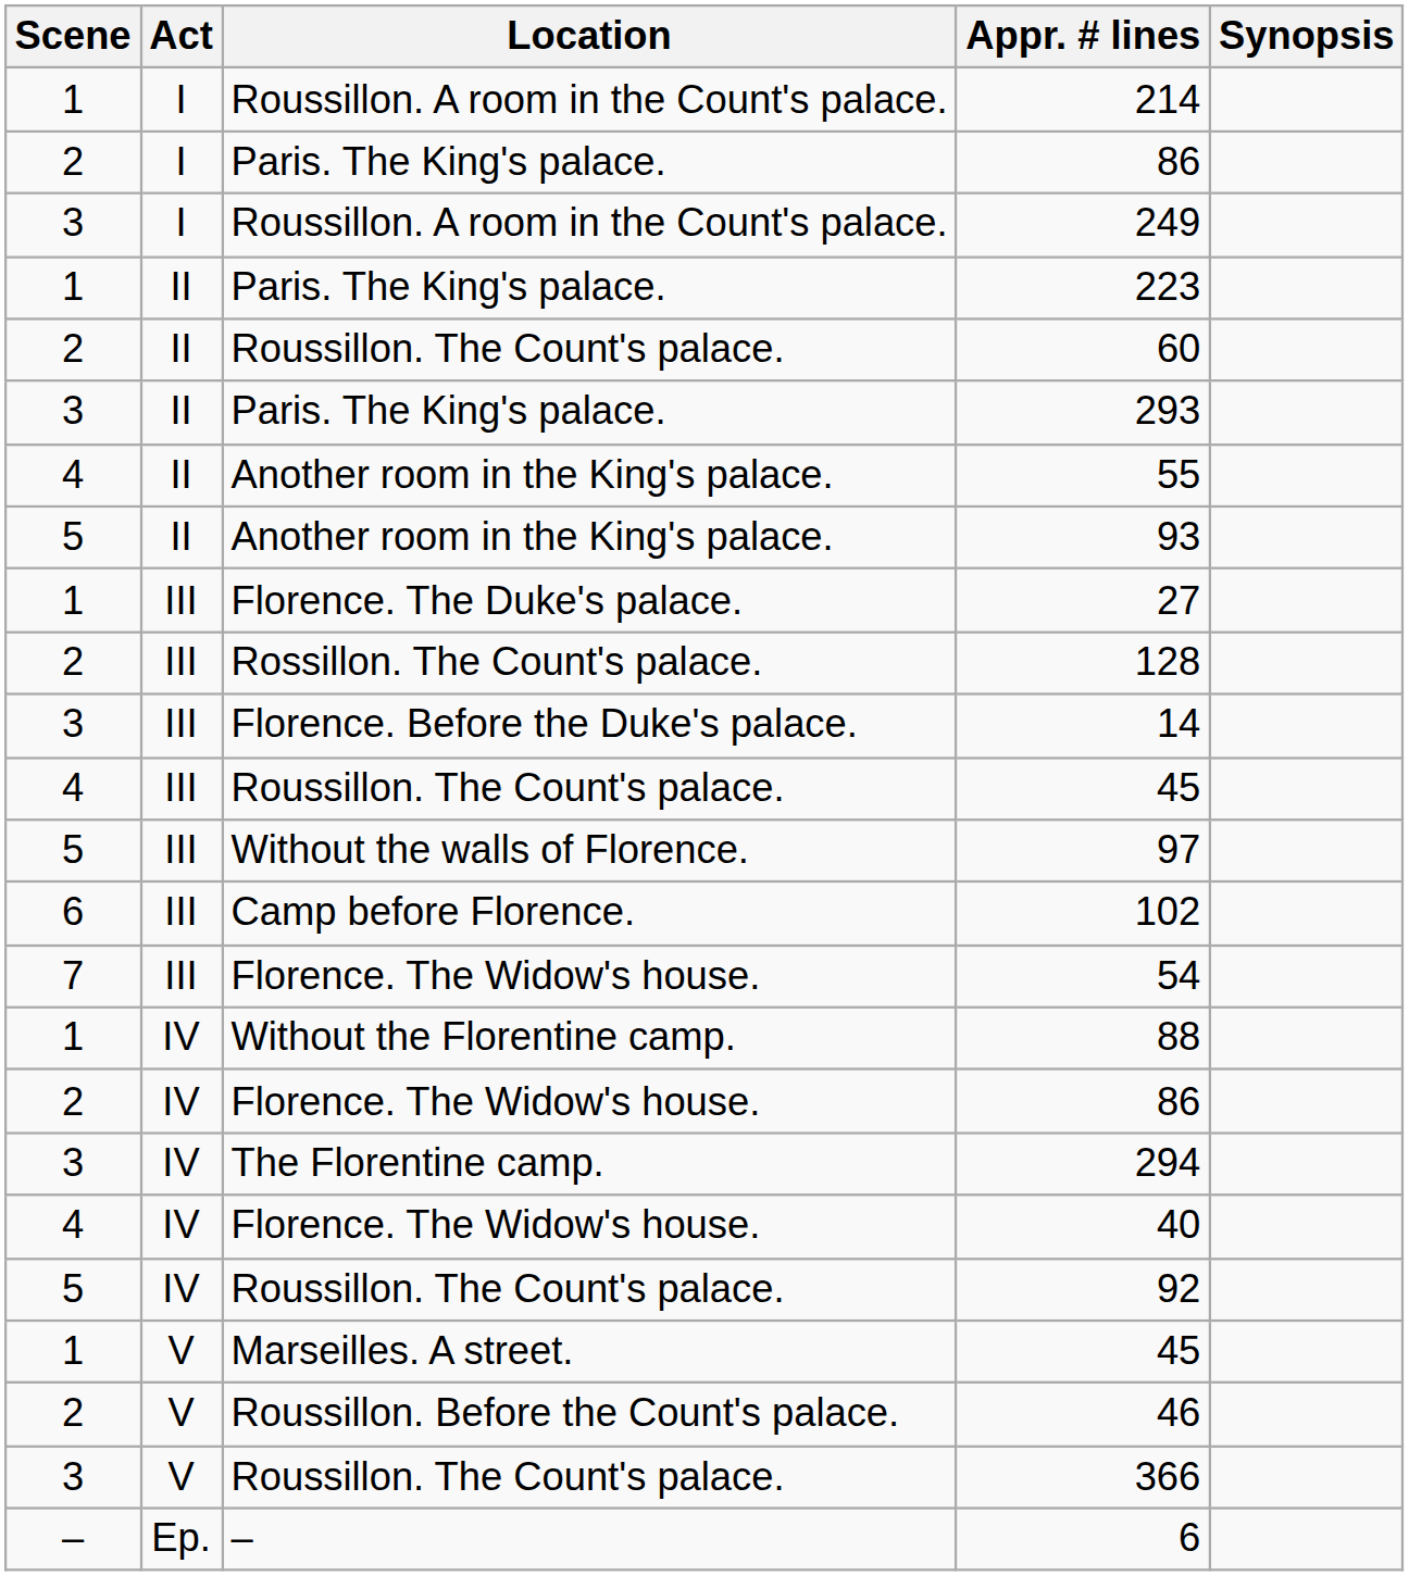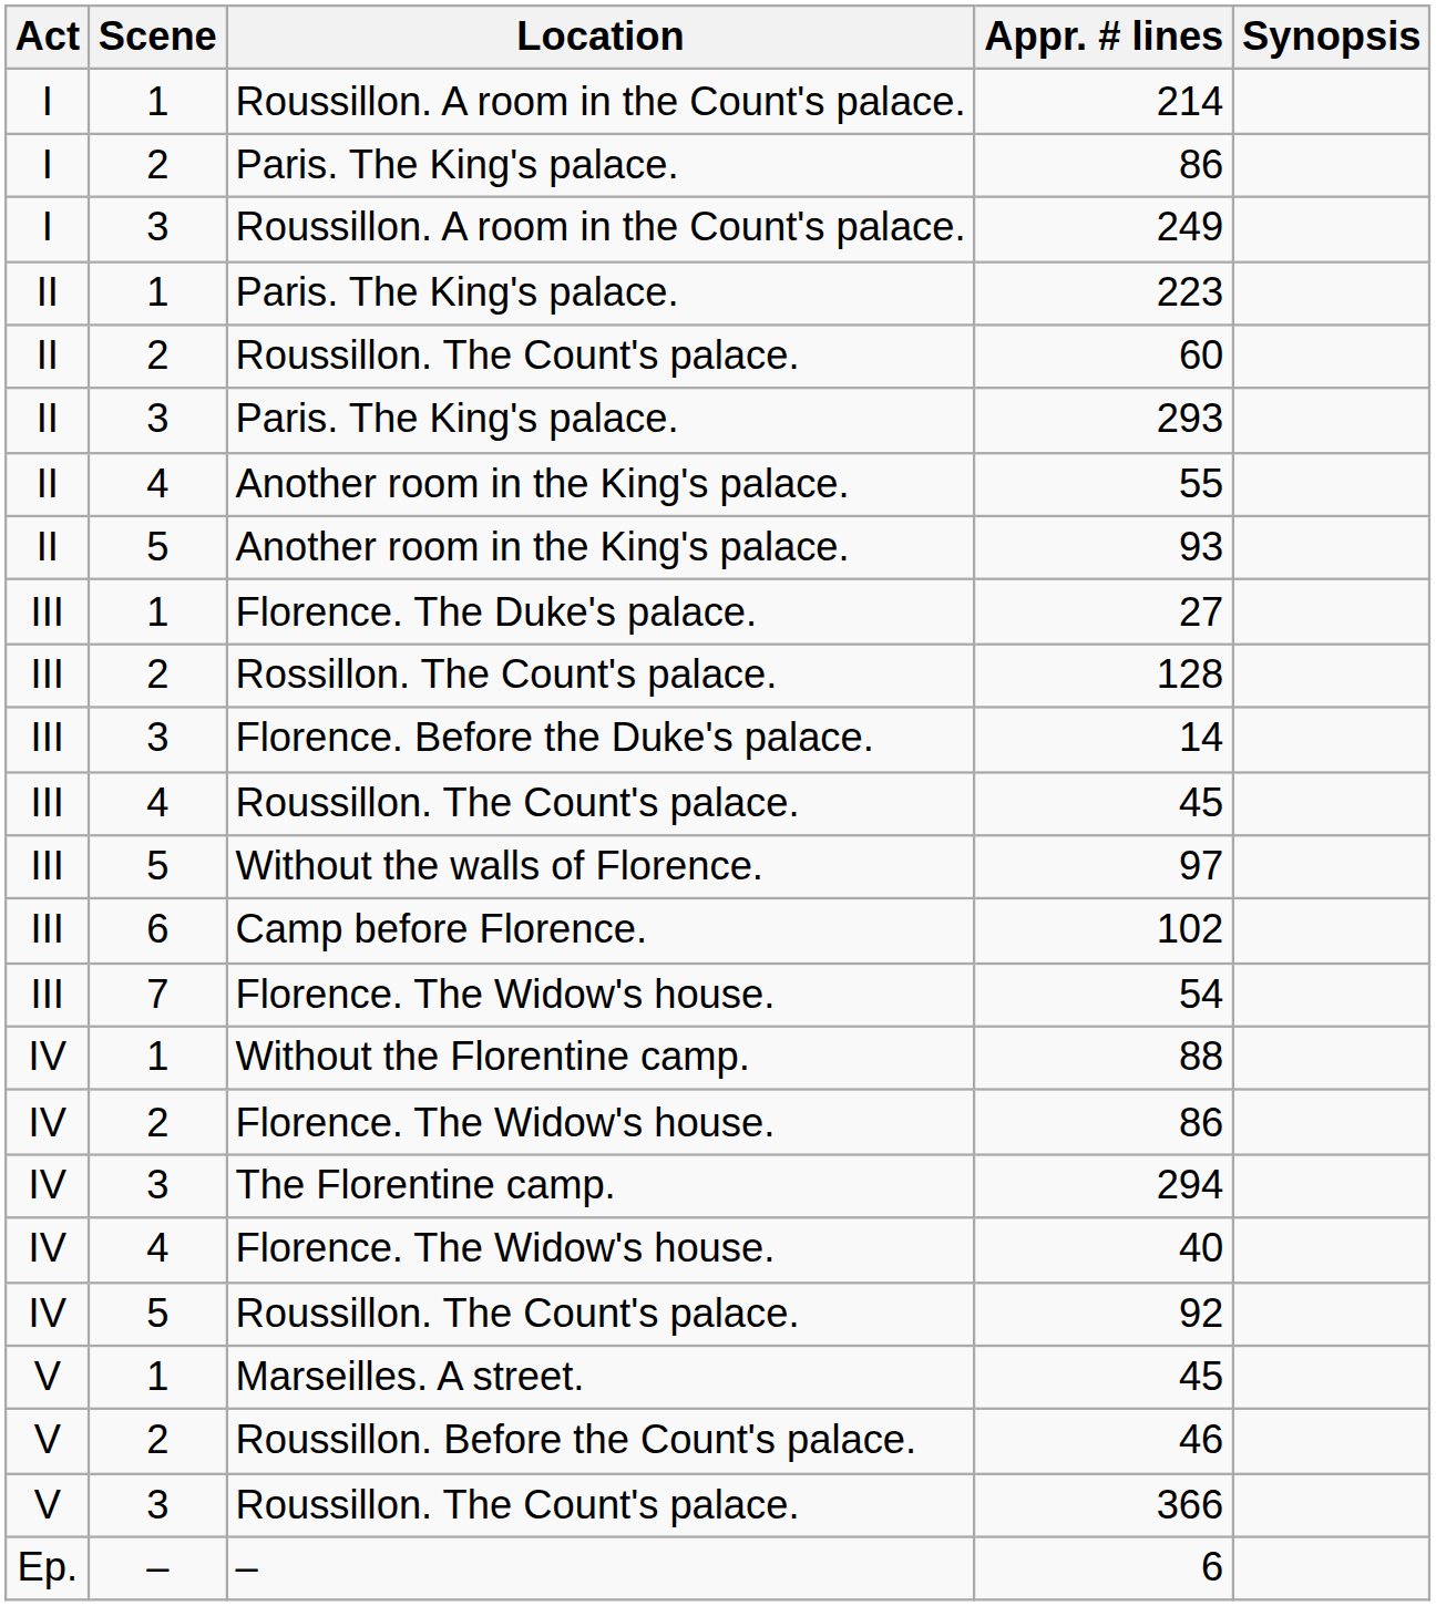 <table class="wikitable">
 <tr>
+<th>Act</th>
 <th data-sort-type="number">Scene</th>
-<th>Act</th>
 <th>Location</th>
 <th data-sort-type="number">Appr. # lines</th>
 <th>Synopsis</th>
 </tr>
 <tr>
+<td style="text-align:center;">I</td>
 <td style="text-align:center;">1</td>
-<td style="text-align:center;">I</td>
 <td>Roussillon. A room in the Count's palace.</td>
 <td style="text-align:right;">214</td>
 <td></td>
 </tr>
 <tr>
+<td style="text-align:center;">I</td>
 <td style="text-align:center;">2</td>
-<td style="text-align:center;">I</td>
 <td>Paris. The King's palace.</td>
 <td style="text-align:right;">86</td>
 <td></td>
 </tr>
 <tr>
+<td style="text-align:center;">I</td>
 <td style="text-align:center;">3</td>
-<td style="text-align:center;">I</td>
 <td>Roussillon. A room in the Count's palace.</td>
 <td style="text-align:right;">249</td>
 <td></td>
 </tr>
 <tr>
+<td style="text-align:center;">II</td>
 <td style="text-align:center;">1</td>
-<td style="text-align:center;">II</td>
 <td>Paris. The King's palace.</td>
 <td style="text-align:right;">223</td>
 <td></td>
 </tr>
 <tr>
+<td style="text-align:center;">II</td>
 <td style="text-align:center;">2</td>
-<td style="text-align:center;">II</td>
 <td>Roussillon. The Count's palace.</td>
 <td style="text-align:right;">60</td>
 <td></td>
 </tr>
 <tr>
+<td style="text-align:center;">II</td>
 <td style="text-align:center;">3</td>
-<td style="text-align:center;">II</td>
 <td>Paris. The King's palace.</td>
 <td style="text-align:right;">293</td>
 <td></td>
 </tr>
 <tr>
+<td style="text-align:center;">II</td>
 <td style="text-align:center;">4</td>
-<td style="text-align:center;">II</td>
 <td>Another room in the King's palace.</td>
 <td style="text-align:right;">55</td>
 <td></td>
 </tr>
 <tr>
+<td style="text-align:center;">II</td>
 <td style="text-align:center;">5</td>
-<td style="text-align:center;">II</td>
 <td>Another room in the King's palace.</td>
 <td style="text-align:right;">93</td>
 <td></td>
 </tr>
 <tr>
+<td style="text-align:center;">III</td>
 <td style="text-align:center;">1</td>
-<td style="text-align:center;">III</td>
 <td>Florence. The Duke's palace.</td>
 <td style="text-align:right;">27</td>
 <td></td>
 </tr>
 <tr>
+<td style="text-align:center;">III</td>
 <td style="text-align:center;">2</td>
-<td style="text-align:center;">III</td>
 <td>Rossillon. The Count's palace.</td>
 <td style="text-align:right;">128</td>
 <td></td>
 </tr>
 <tr>
+<td style="text-align:center;">III</td>
 <td style="text-align:center;">3</td>
-<td style="text-align:center;">III</td>
 <td>Florence. Before the Duke's palace.</td>
 <td style="text-align:right;">14</td>
 <td></td>
 </tr>
 <tr>
+<td style="text-align:center;">III</td>
 <td style="text-align:center;">4</td>
-<td style="text-align:center;">III</td>
 <td>Roussillon. The Count's palace.</td>
 <td style="text-align:right;">45</td>
 <td></td>
 </tr>
 <tr>
+<td style="text-align:center;">III</td>
 <td style="text-align:center;">5</td>
-<td style="text-align:center;">III</td>
 <td>Without the walls of Florence.</td>
 <td style="text-align:right;">97</td>
 <td></td>
 </tr>
 <tr>
+<td style="text-align:center;">III</td>
 <td style="text-align:center;">6</td>
-<td style="text-align:center;">III</td>
 <td>Camp before Florence.</td>
 <td style="text-align:right;">102</td>
 <td></td>
 </tr>
 <tr>
+<td style="text-align:center;">III</td>
 <td style="text-align:center;">7</td>
-<td style="text-align:center;">III</td>
 <td>Florence. The Widow's house.</td>
 <td style="text-align:right;">54</td>
 <td></td>
 </tr>
 <tr>
+<td style="text-align:center;">IV</td>
 <td style="text-align:center;">1</td>
-<td style="text-align:center;">IV</td>
 <td>Without the Florentine camp.</td>
 <td style="text-align:right;">88</td>
 <td></td>
 </tr>
 <tr>
+<td style="text-align:center;">IV</td>
 <td style="text-align:center;">2</td>
-<td style="text-align:center;">IV</td>
 <td>Florence. The Widow's house.</td>
 <td style="text-align:right;">86</td>
 <td></td>
 </tr>
 <tr>
+<td style="text-align:center;">IV</td>
 <td style="text-align:center;">3</td>
-<td style="text-align:center;">IV</td>
 <td>The Florentine camp.</td>
 <td style="text-align:right;">294</td>
 <td></td>
 </tr>
 <tr>
+<td style="text-align:center;">IV</td>
 <td style="text-align:center;">4</td>
-<td style="text-align:center;">IV</td>
 <td>Florence. The Widow's house.</td>
 <td style="text-align:right;">40</td>
 <td></td>
 </tr>
 <tr>
+<td style="text-align:center;">IV</td>
 <td style="text-align:center;">5</td>
-<td style="text-align:center;">IV</td>
 <td>Roussillon. The Count's palace.</td>
 <td style="text-align:right;">92</td>
 <td></td>
 </tr>
 <tr>
+<td style="text-align:center;">V</td>
 <td style="text-align:center;">1</td>
-<td style="text-align:center;">V</td>
 <td>Marseilles. A street.</td>
 <td style="text-align:right;">45</td>
 <td></td>
 </tr>
 <tr>
+<td style="text-align:center;">V</td>
 <td style="text-align:center;">2</td>
-<td style="text-align:center;">V</td>
 <td>Roussillon. Before the Count's palace.</td>
 <td style="text-align:right;">46</td>
 <td></td>
 </tr>
 <tr>
+<td style="text-align:center;">V</td>
 <td style="text-align:center;">3</td>
-<td style="text-align:center;">V</td>
 <td>Roussillon. The Count's palace.</td>
 <td style="text-align:right;">366</td>
 <td></td>
 </tr>
 <tr>
+<td style="text-align:center;" data-sort-value="zzz Ep.">Ep.</td>
 <td style="text-align:center;" data-sort-value="1000">–</td>
-<td style="text-align:center;" data-sort-value="zzz Ep.">Ep.</td>
 <td>–</td>
 <td style="text-align:right;">6</td>
 <td></td>
 </tr>
 </table>
